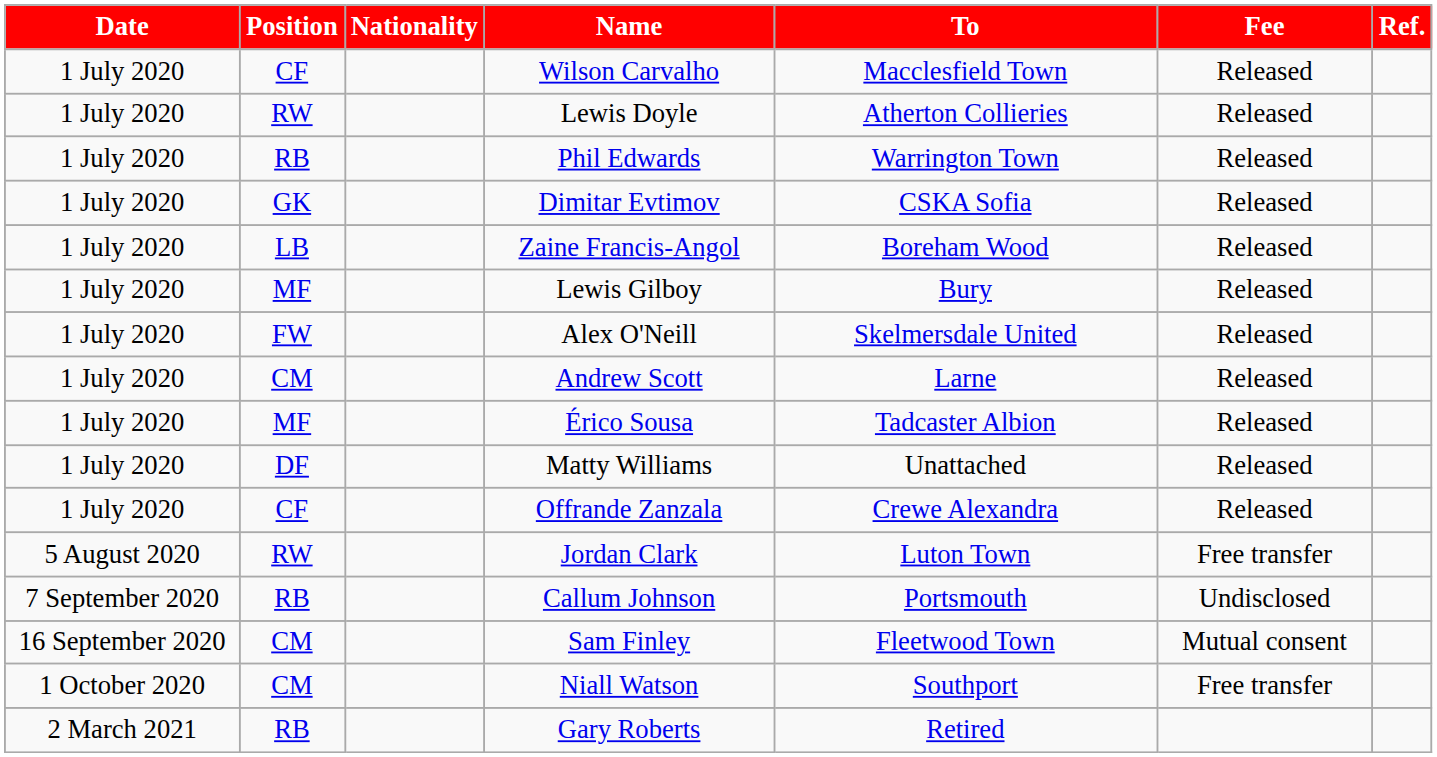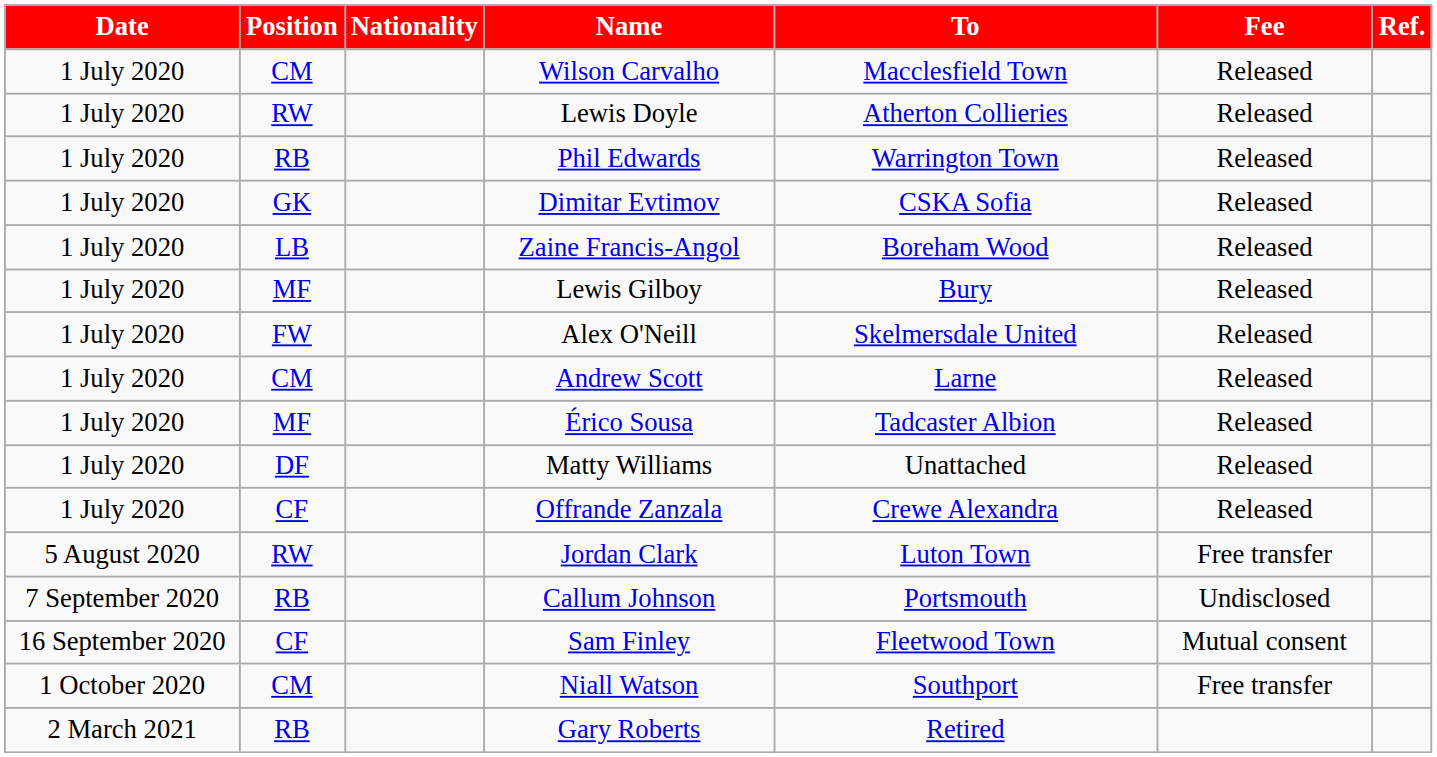 <table class="wikitable"  style="text-align:center; font-size:90%; ">
 <tr>
 <th style="background:red; color:white; width:120px;">Date</th>
 <th style="background:red; color:white; width:50px;">Position</th>
 <th style="background:red; color:white; width:50px;">Nationality</th>
 <th style="background:red; color:white; width:150px;">Name</th>
 <th style="background:red; color:white; width:200px;">To</th>
 <th style="background:red; color:white; width:110px;">Fee</th>
 <th style="background:red; color:white; width:25px;">Ref.</th>
 </tr>
 <tr>
 <td>1 July 2020</td>
-<td><a href='#'>CF</a></td>
+<td><a href='#'>CM</a></td>
 <td></td>
 <td><a href='#'>Wilson Carvalho</a></td>
 <td> <a href='#'>Macclesfield Town</a></td>
 <td>Released</td>
 <td></td>
 </tr>
 <tr>
 <td>1 July 2020</td>
 <td><a href='#'>RW</a></td>
 <td></td>
 <td>Lewis Doyle</td>
 <td> <a href='#'>Atherton Collieries</a></td>
 <td>Released</td>
 <td></td>
 </tr>
 <tr>
 <td>1 July 2020</td>
 <td><a href='#'>RB</a></td>
 <td></td>
 <td><a href='#'>Phil Edwards</a></td>
 <td> <a href='#'>Warrington Town</a></td>
 <td>Released</td>
 <td></td>
 </tr>
 <tr>
 <td>1 July 2020</td>
 <td><a href='#'>GK</a></td>
 <td></td>
 <td><a href='#'>Dimitar Evtimov</a></td>
 <td> <a href='#'>CSKA Sofia</a></td>
 <td>Released</td>
 <td></td>
 </tr>
 <tr>
 <td>1 July 2020</td>
 <td><a href='#'>LB</a></td>
 <td></td>
 <td><a href='#'>Zaine Francis-Angol</a></td>
 <td> <a href='#'>Boreham Wood</a></td>
 <td>Released</td>
 <td></td>
 </tr>
 <tr>
 <td>1 July 2020</td>
 <td><a href='#'>MF</a></td>
 <td></td>
 <td>Lewis Gilboy</td>
 <td> <a href='#'>Bury</a></td>
 <td>Released</td>
 <td></td>
 </tr>
 <tr>
 <td>1 July 2020</td>
 <td><a href='#'>FW</a></td>
 <td></td>
 <td>Alex O'Neill</td>
 <td> <a href='#'>Skelmersdale United</a></td>
 <td>Released</td>
 <td></td>
 </tr>
 <tr>
 <td>1 July 2020</td>
 <td><a href='#'>CM</a></td>
 <td></td>
 <td><a href='#'>Andrew Scott</a></td>
 <td> <a href='#'>Larne</a></td>
 <td>Released</td>
 <td></td>
 </tr>
 <tr>
 <td>1 July 2020</td>
 <td><a href='#'>MF</a></td>
 <td></td>
 <td><a href='#'>Érico Sousa</a></td>
 <td> <a href='#'>Tadcaster Albion</a></td>
 <td>Released</td>
 <td></td>
 </tr>
 <tr>
 <td>1 July 2020</td>
 <td><a href='#'>DF</a></td>
 <td></td>
 <td>Matty Williams</td>
 <td> Unattached</td>
 <td>Released</td>
 <td></td>
 </tr>
 <tr>
 <td>1 July 2020</td>
 <td><a href='#'>CF</a></td>
 <td></td>
 <td><a href='#'>Offrande Zanzala</a></td>
 <td> <a href='#'>Crewe Alexandra</a></td>
 <td>Released</td>
 <td></td>
 </tr>
 <tr>
 <td>5 August 2020</td>
 <td><a href='#'>RW</a></td>
 <td></td>
 <td><a href='#'>Jordan Clark</a></td>
 <td> <a href='#'>Luton Town</a></td>
 <td>Free transfer</td>
 <td></td>
 </tr>
 <tr>
 <td>7 September 2020</td>
 <td><a href='#'>RB</a></td>
 <td></td>
 <td><a href='#'>Callum Johnson</a></td>
 <td> <a href='#'>Portsmouth</a></td>
 <td>Undisclosed</td>
 <td></td>
 </tr>
 <tr>
 <td>16 September 2020</td>
-<td><a href='#'>CM</a></td>
+<td><a href='#'>CF</a></td>
 <td></td>
 <td><a href='#'>Sam Finley</a></td>
 <td> <a href='#'>Fleetwood Town</a></td>
 <td>Mutual consent</td>
 <td></td>
 </tr>
 <tr>
 <td>1 October 2020</td>
 <td><a href='#'>CM</a></td>
 <td></td>
 <td><a href='#'>Niall Watson</a></td>
 <td> <a href='#'>Southport</a></td>
 <td>Free transfer</td>
 <td></td>
 </tr>
 <tr>
 <td>2 March 2021</td>
 <td><a href='#'>RB</a></td>
 <td></td>
 <td><a href='#'>Gary Roberts</a></td>
 <td><a href='#'>Retired</a></td>
 <td></td>
 <td></td>
 </tr>
 </table>
